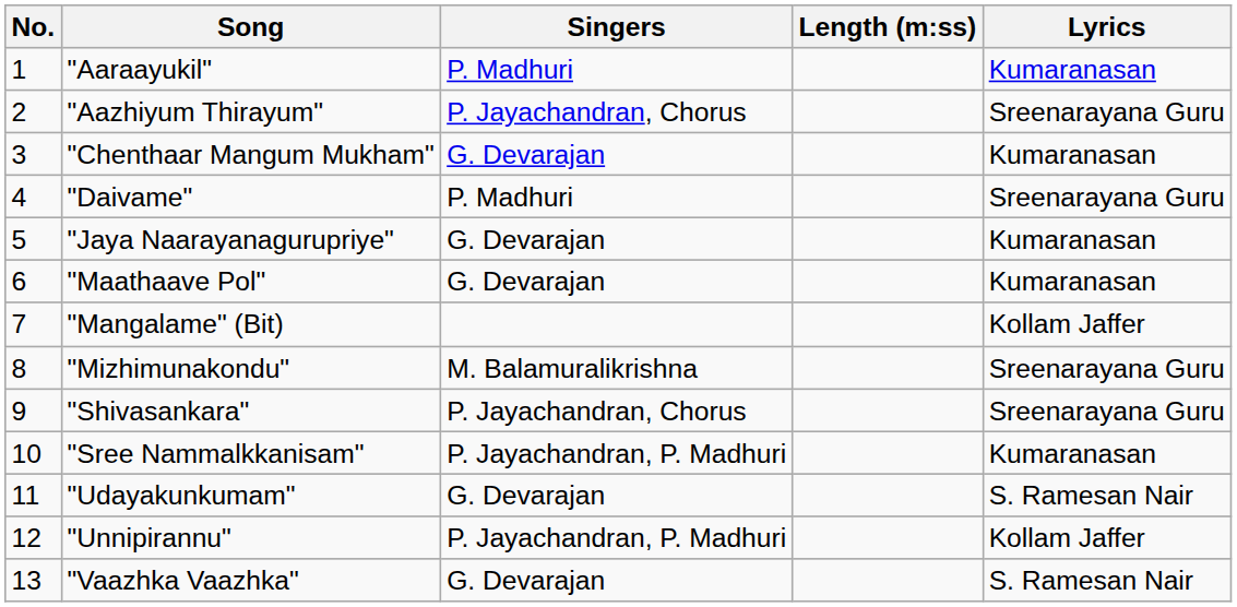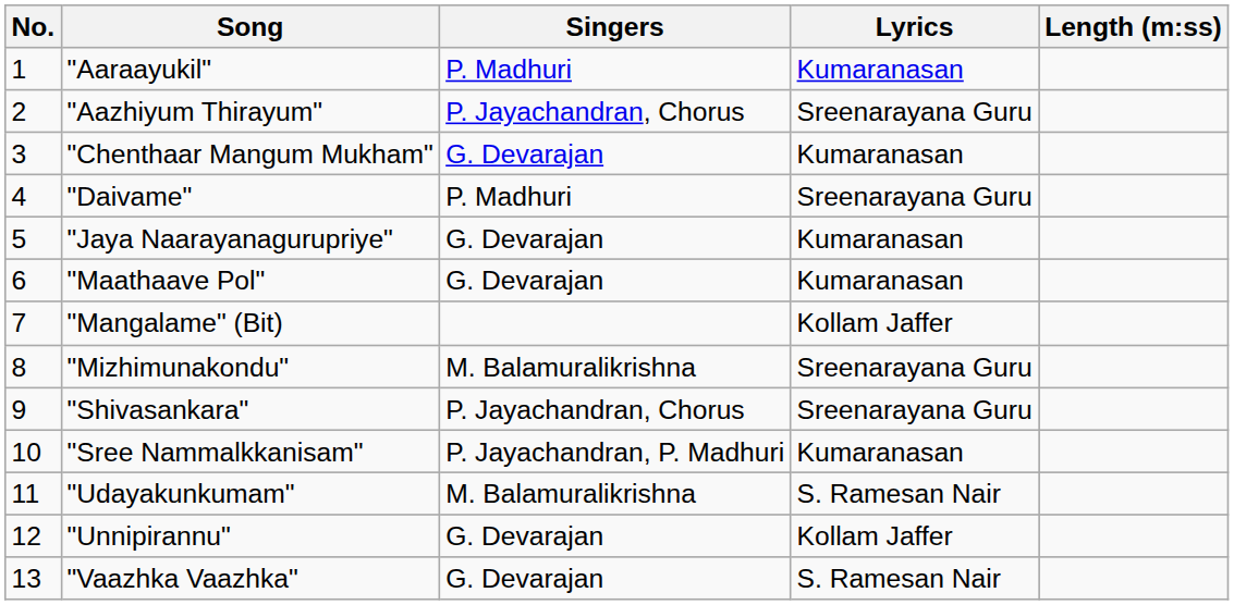 <table class="wikitable" style="font-size:95%;">
 <tr>
 <th>No.</th>
 <th>Song</th>
 <th>Singers</th>
+<th>Lyrics</th>
 <th>Length (m:ss)</th>
-<th>Lyrics</th>
 </tr>
 <tr>
 <td>1</td>
 <td>"Aaraayukil"</td>
 <td><a href='#'>P. Madhuri</a></td>
+<td><a href='#'>Kumaranasan</a></td>
 <td></td>
-<td><a href='#'>Kumaranasan</a></td>
 </tr>
 <tr>
 <td>2</td>
 <td>"Aazhiyum Thirayum"</td>
 <td><a href='#'>P. Jayachandran</a>, Chorus</td>
+<td>Sreenarayana Guru</td>
 <td></td>
-<td>Sreenarayana Guru</td>
 </tr>
 <tr>
 <td>3</td>
 <td>"Chenthaar Mangum Mukham"</td>
 <td><a href='#'>G. Devarajan</a></td>
+<td>Kumaranasan</td>
 <td></td>
-<td>Kumaranasan</td>
 </tr>
 <tr>
 <td>4</td>
 <td>"Daivame"</td>
 <td>P. Madhuri</td>
+<td>Sreenarayana Guru</td>
 <td></td>
-<td>Sreenarayana Guru</td>
 </tr>
 <tr>
 <td>5</td>
 <td>"Jaya Naarayanagurupriye"</td>
 <td>G. Devarajan</td>
+<td>Kumaranasan</td>
 <td></td>
-<td>Kumaranasan</td>
 </tr>
 <tr>
 <td>6</td>
 <td>"Maathaave Pol"</td>
 <td>G. Devarajan</td>
+<td>Kumaranasan</td>
 <td></td>
-<td>Kumaranasan</td>
 </tr>
 <tr>
 <td>7</td>
 <td>"Mangalame" (Bit)</td>
 <td></td>
+<td>Kollam Jaffer</td>
 <td></td>
-<td>Kollam Jaffer</td>
 </tr>
 <tr>
 <td>8</td>
 <td>"Mizhimunakondu"</td>
 <td>M. Balamuralikrishna</td>
+<td>Sreenarayana Guru</td>
 <td></td>
-<td>Sreenarayana Guru</td>
 </tr>
 <tr>
 <td>9</td>
 <td>"Shivasankara"</td>
 <td>P. Jayachandran, Chorus</td>
+<td>Sreenarayana Guru</td>
 <td></td>
-<td>Sreenarayana Guru</td>
 </tr>
 <tr>
 <td>10</td>
 <td>"Sree Nammalkkanisam"</td>
 <td>P. Jayachandran, P. Madhuri</td>
+<td>Kumaranasan</td>
 <td></td>
-<td>Kumaranasan</td>
 </tr>
 <tr>
 <td>11</td>
 <td>"Udayakunkumam"</td>
-<td>G. Devarajan</td>
+<td>M. Balamuralikrishna</td>
+<td>S. Ramesan Nair</td>
 <td></td>
-<td>S. Ramesan Nair</td>
 </tr>
 <tr>
 <td>12</td>
 <td>"Unnipirannu"</td>
-<td>P. Jayachandran, P. Madhuri</td>
+<td>G. Devarajan</td>
+<td>Kollam Jaffer</td>
 <td></td>
-<td>Kollam Jaffer</td>
 </tr>
 <tr>
 <td>13</td>
 <td>"Vaazhka Vaazhka"</td>
 <td>G. Devarajan</td>
+<td>S. Ramesan Nair</td>
 <td></td>
-<td>S. Ramesan Nair</td>
 </tr>
 </table>
